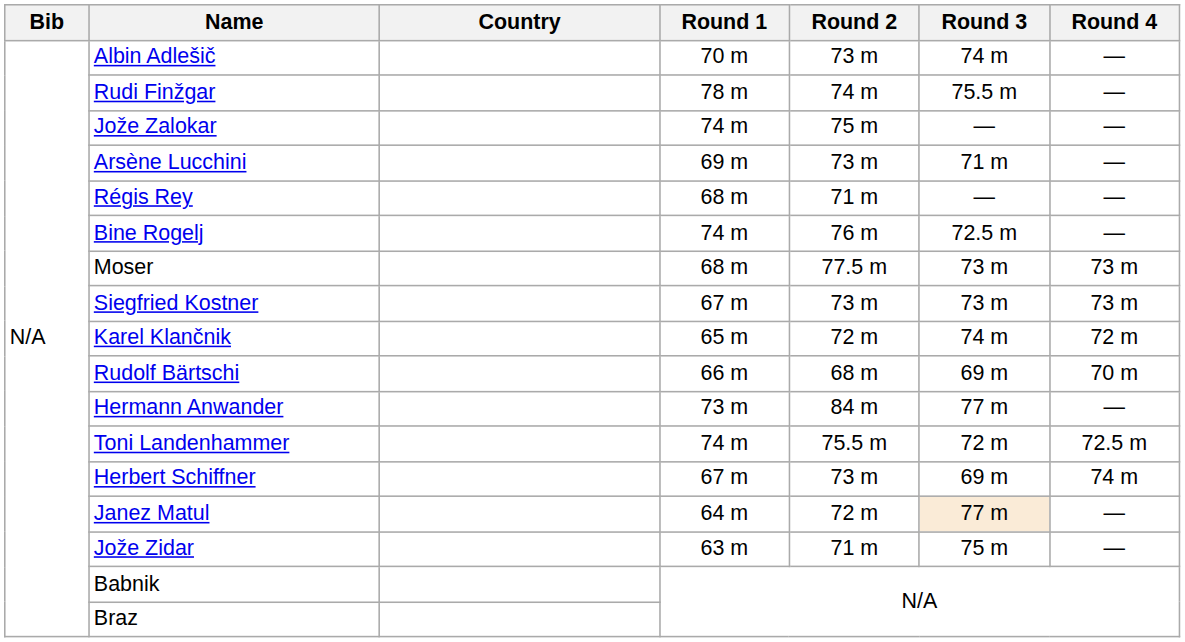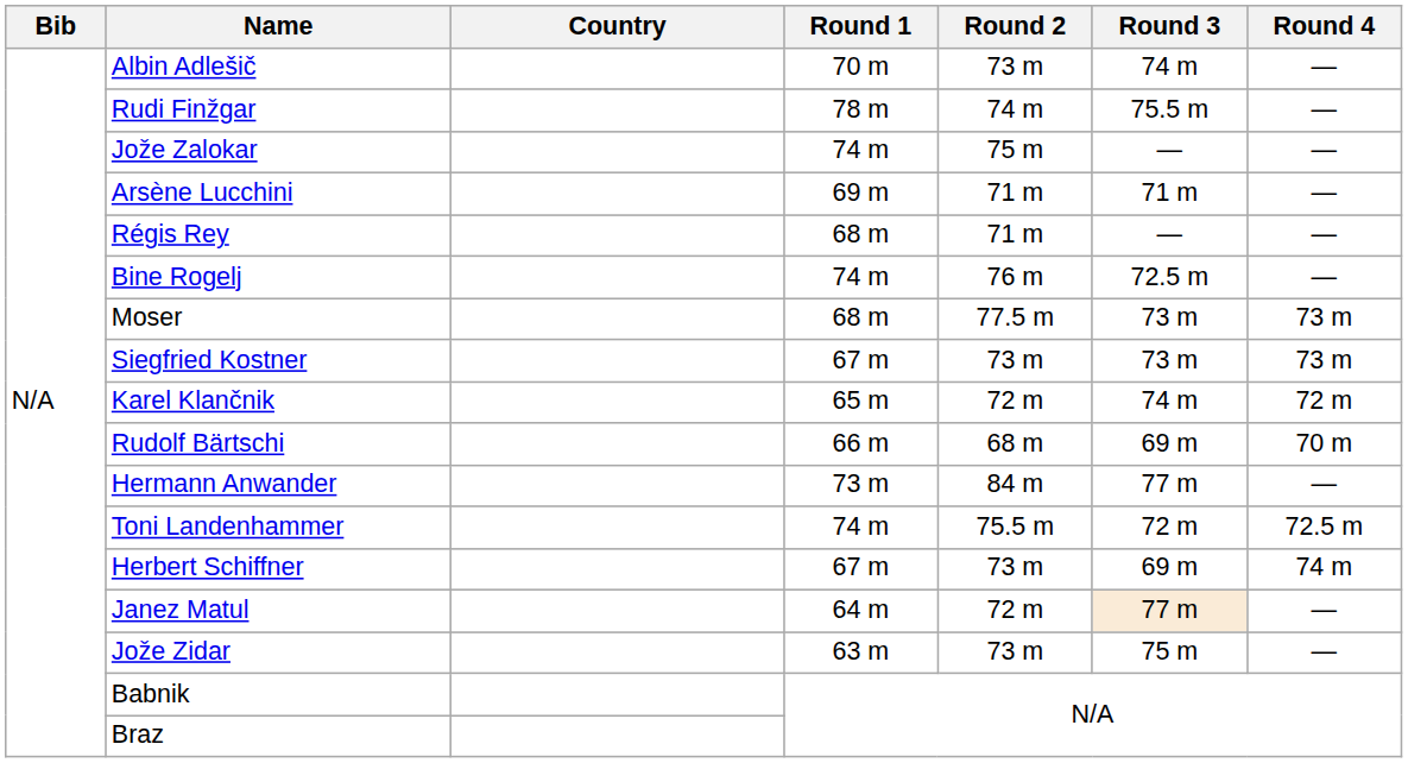 <table class="wikitable collapsible autocollapse sortable" cellpadding="3" cellspacing="0" border="1" style="background:#fff; font-size:86%; width:38%; line-height:16px; border:grey solid 1px; border-collapse:collapse;">
 <tr>
 <th width="30">Bib</th>
 <th width="120">Name</th>
 <th width="115">Country</th>
 <th width="50">Round 1</th>
 <th width="50">Round 2</th>
 <th width="50">Round 3</th>
 <th width="50">Round 4</th>
 </tr>
 <tr>
 <td rowspan=17>N/A</td>
 <td><a href='#'>Albin Adlešič</a></td>
 <td></td>
 <td align=center>70 m</td>
 <td align=center>73 m</td>
 <td align=center>74 m</td>
 <td align=center>—</td>
 </tr>
 <tr>
 <td><a href='#'>Rudi Finžgar</a></td>
 <td></td>
 <td align=center>78 m</td>
 <td align=center>74 m</td>
 <td align=center>75.5 m</td>
 <td align=center>—</td>
 </tr>
 <tr>
 <td><a href='#'>Jože Zalokar</a></td>
 <td></td>
 <td align=center>74 m</td>
 <td align=center>75 m</td>
 <td align=center>—</td>
 <td align=center>—</td>
 </tr>
 <tr>
 <td><a href='#'>Arsène Lucchini</a></td>
 <td></td>
 <td align=center>69 m</td>
-<td align=center>73 m</td>
+<td align=center>71 m</td>
 <td align=center>71 m</td>
 <td align=center>—</td>
 </tr>
 <tr>
 <td><a href='#'>Régis Rey</a></td>
 <td></td>
 <td align=center>68 m</td>
 <td align=center>71 m</td>
 <td align=center>—</td>
 <td align=center>—</td>
 </tr>
 <tr>
 <td><a href='#'>Bine Rogelj</a></td>
 <td></td>
 <td align=center>74 m</td>
 <td align=center>76 m</td>
 <td align=center>72.5 m</td>
 <td align=center>—</td>
 </tr>
 <tr>
 <td>Moser</td>
 <td></td>
 <td align=center>68 m</td>
 <td align=center>77.5 m</td>
 <td align=center>73 m</td>
 <td align=center>73 m</td>
 </tr>
 <tr>
 <td><a href='#'>Siegfried Kostner</a></td>
 <td></td>
 <td align=center>67 m</td>
 <td align=center>73 m</td>
 <td align=center>73 m</td>
 <td align=center>73 m</td>
 </tr>
 <tr>
 <td><a href='#'>Karel Klančnik</a></td>
 <td></td>
 <td align=center>65 m</td>
 <td align=center>72 m</td>
 <td align=center>74 m</td>
 <td align=center>72 m</td>
 </tr>
 <tr>
 <td><a href='#'>Rudolf Bärtschi</a></td>
 <td></td>
 <td align=center>66 m</td>
 <td align=center>68 m</td>
 <td align=center>69 m</td>
 <td align=center>70 m</td>
 </tr>
 <tr>
 <td><a href='#'>Hermann Anwander</a></td>
 <td></td>
 <td align=center>73 m</td>
 <td align=center>84 m</td>
 <td align=center>77 m</td>
 <td align=center>—</td>
 </tr>
 <tr>
 <td><a href='#'>Toni Landenhammer</a></td>
 <td></td>
 <td align=center>74 m</td>
 <td align=center>75.5 m</td>
 <td align=center>72 m</td>
 <td align=center>72.5 m</td>
 </tr>
 <tr>
 <td><a href='#'>Herbert Schiffner</a></td>
 <td></td>
 <td align=center>67 m</td>
 <td align=center>73 m</td>
 <td align=center>69 m</td>
 <td align=center>74 m</td>
 </tr>
 <tr>
 <td><a href='#'>Janez Matul</a></td>
 <td></td>
 <td align=center>64 m</td>
 <td align=center>72 m</td>
 <td align=center bgcolor=#FAEBD7>77 m</td>
 <td align=center>—</td>
 </tr>
 <tr>
 <td><a href='#'>Jože Zidar</a></td>
 <td></td>
 <td align=center>63 m</td>
-<td align=center>71 m</td>
+<td align=center>73 m</td>
 <td align=center>75 m</td>
 <td align=center>—</td>
 </tr>
 <tr>
 <td>Babnik</td>
 <td></td>
 <td align=center colspan=4 rowspan=2>N/A</td>
 </tr>
 <tr>
 <td>Braz</td>
 <td></td>
 </tr>
 </table>
